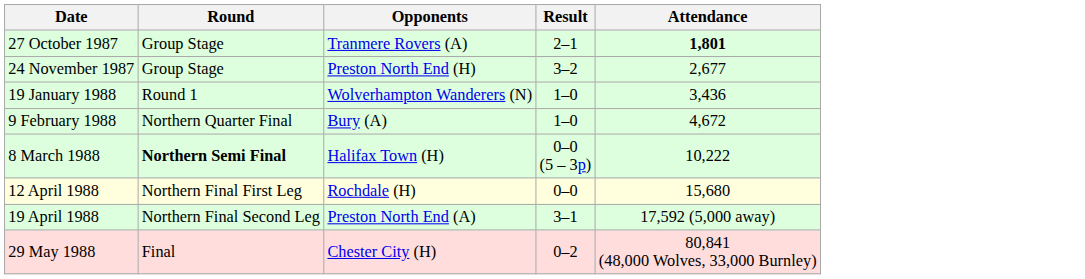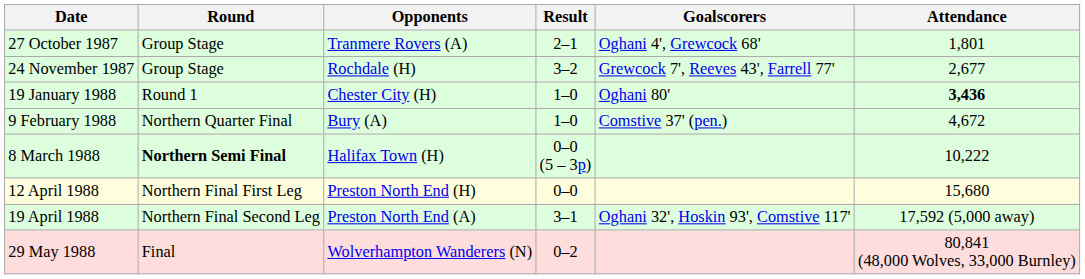 <table class="wikitable">
 <tr>
 <th>Date</th>
 <th>Round</th>
 <th>Opponents</th>
 <th>Result</th>
+<th>Goalscorers</th>
 <th>Attendance</th>
 </tr>
 <tr bgcolor="#ddffdd">
 <td>27 October 1987</td>
 <td>Group Stage</td>
 <td><a href='#'>Tranmere Rovers</a> (A)</td>
 <td align="center">2–1</td>
-<td align="center"><strong>1,801</strong></td>
+<td><a href='#'>Oghani</a> 4', <a href='#'>Grewcock</a> 68'</td>
+<td align="center">1,801</td>
 </tr>
 <tr bgcolor="#ddffdd">
 <td>24 November 1987</td>
 <td>Group Stage</td>
-<td><a href='#'>Preston North End</a> (H)</td>
+<td><a href='#'>Rochdale</a> (H)</td>
 <td align="center">3–2</td>
+<td><a href='#'>Grewcock</a> 7', <a href='#'>Reeves</a> 43', <a href='#'>Farrell</a> 77'</td>
 <td align="center">2,677</td>
 </tr>
 <tr bgcolor="#ddffdd">
 <td>19 January 1988</td>
 <td>Round 1</td>
-<td><a href='#'>Wolverhampton Wanderers</a> (N)</td>
+<td><a href='#'>Chester City</a> (H)</td>
 <td align="center">1–0</td>
-<td align="center">3,436</td>
+<td><a href='#'>Oghani</a> 80'</td>
+<td align="center"><strong>3,436</strong></td>
 </tr>
 <tr bgcolor="#ddffdd">
 <td>9 February 1988</td>
 <td>Northern Quarter Final</td>
 <td><a href='#'>Bury</a> (A)</td>
 <td align="center">1–0</td>
+<td><a href='#'>Comstive</a> 37' (<a href='#'>pen.</a>)</td>
 <td align="center">4,672</td>
 </tr>
 <tr bgcolor="#ddffdd">
 <td>8 March 1988</td>
 <td><strong>Northern Semi Final</strong></td>
 <td><a href='#'>Halifax Town</a> (H)</td>
 <td align="center">0–0 <br>(5 – 3<a href='#'>p</a>)</td>
+<td></td>
 <td align="center">10,222</td>
 </tr>
 <tr bgcolor="#ffffdd">
 <td>12 April 1988</td>
 <td>Northern Final First Leg</td>
-<td><a href='#'>Rochdale</a> (H)</td>
+<td><a href='#'>Preston North End</a> (H)</td>
 <td align="center">0–0</td>
+<td></td>
 <td align="center">15,680</td>
 </tr>
 <tr bgcolor="#ddffdd">
 <td>19 April 1988</td>
 <td>Northern Final Second Leg</td>
 <td><a href='#'>Preston North End</a> (A)</td>
 <td align="center">3–1 </td>
+<td><a href='#'>Oghani</a> 32', <a href='#'>Hoskin</a> 93', <a href='#'>Comstive</a> 117'</td>
 <td align="center">17,592 (5,000 away)</td>
 </tr>
 <tr bgcolor="#ffdddd">
 <td>29 May 1988</td>
 <td>Final</td>
-<td><a href='#'>Chester City</a> (H)</td>
+<td><a href='#'>Wolverhampton Wanderers</a> (N)</td>
 <td align="center">0–2</td>
+<td></td>
 <td align="center">80,841<br>(48,000 Wolves, 33,000 Burnley)</td>
 </tr>
 </table>
